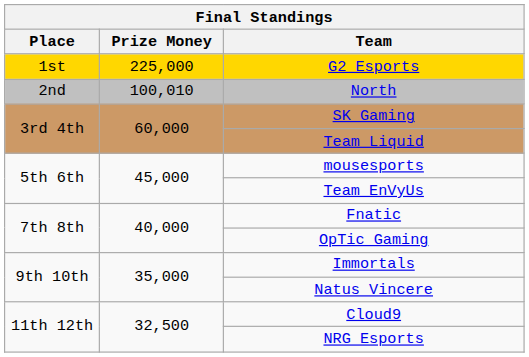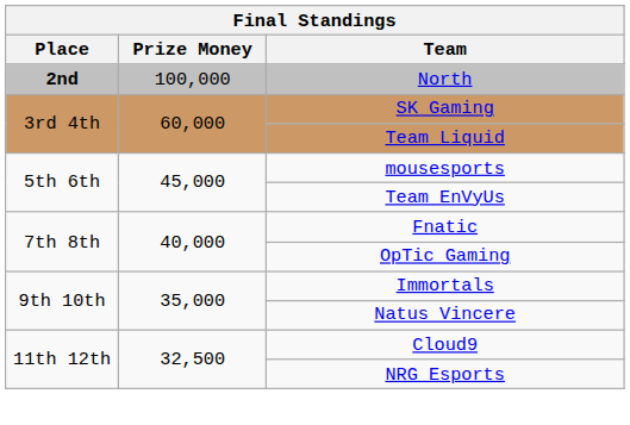 <table class="wikitable" style="text-align: center;">
 <tr>
 <th colspan=3>Final Standings</th>
 </tr>
 <tr>
 <th width="75px">Place</th>
 <th width="100">Prize Money</th>
 <th width="250px">Team</th>
 </tr>
 <tr>
-<td style="text-align:center; background:gold;">1st</td>
-<td style="text-align:center; background:gold;">225,000</td>
-<td style="text-align:center; background:gold;"><a href='#'>G2 Esports</a></td>
-</tr>
-<tr>
-<td style="text-align:center; background:silver;">2nd</td>
-<td style="text-align:center; background:silver;">100,010</td>
+<td style="text-align:center; background:silver;"><strong>2nd</strong></td>
+<td style="text-align:center; background:silver;">100,000</td>
 <td style="text-align:center; background:silver;"><a href='#'>North</a></td>
 </tr>
 <tr>
 <td style="text-align:center; background:#c96;" rowspan="2">3rd  4th</td>
 <td style="text-align:center; background:#c96;" rowspan="2">60,000</td>
 <td style="text-align:center; background:#c96;"><a href='#'>SK Gaming</a></td>
 </tr>
 <tr>
 <td style="text-align:center; background:#c96;"><a href='#'>Team Liquid</a></td>
 </tr>
 <tr>
 <td rowspan="2">5th  6th</td>
 <td rowspan="2">45,000</td>
 <td><a href='#'>mousesports</a></td>
 </tr>
 <tr>
 <td><a href='#'>Team EnVyUs</a></td>
 </tr>
 <tr>
 <td rowspan="2">7th  8th</td>
 <td rowspan="2">40,000</td>
 <td><a href='#'>Fnatic</a></td>
 </tr>
 <tr>
 <td><a href='#'>OpTic Gaming</a></td>
 </tr>
 <tr>
 <td rowspan="2">9th  10th</td>
 <td rowspan="2">35,000</td>
 <td><a href='#'>Immortals</a></td>
 </tr>
 <tr>
 <td><a href='#'>Natus Vincere</a></td>
 </tr>
 <tr>
 <td rowspan="2">11th  12th</td>
 <td rowspan="2">32,500</td>
 <td><a href='#'>Cloud9</a></td>
 </tr>
 <tr>
 <td><a href='#'>NRG Esports</a></td>
 </tr>
 </table>
